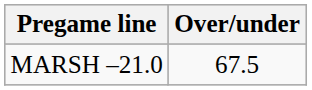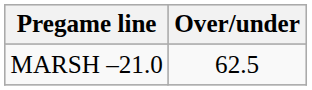 <table class="wikitable">
 <tr align="center">
 <th style=>Pregame line</th>
 <th style=>Over/under</th>
 </tr>
 <tr align="center">
 <td>MARSH –21.0</td>
-<td>67.5</td>
+<td>62.5</td>
 </tr>
 </table>
